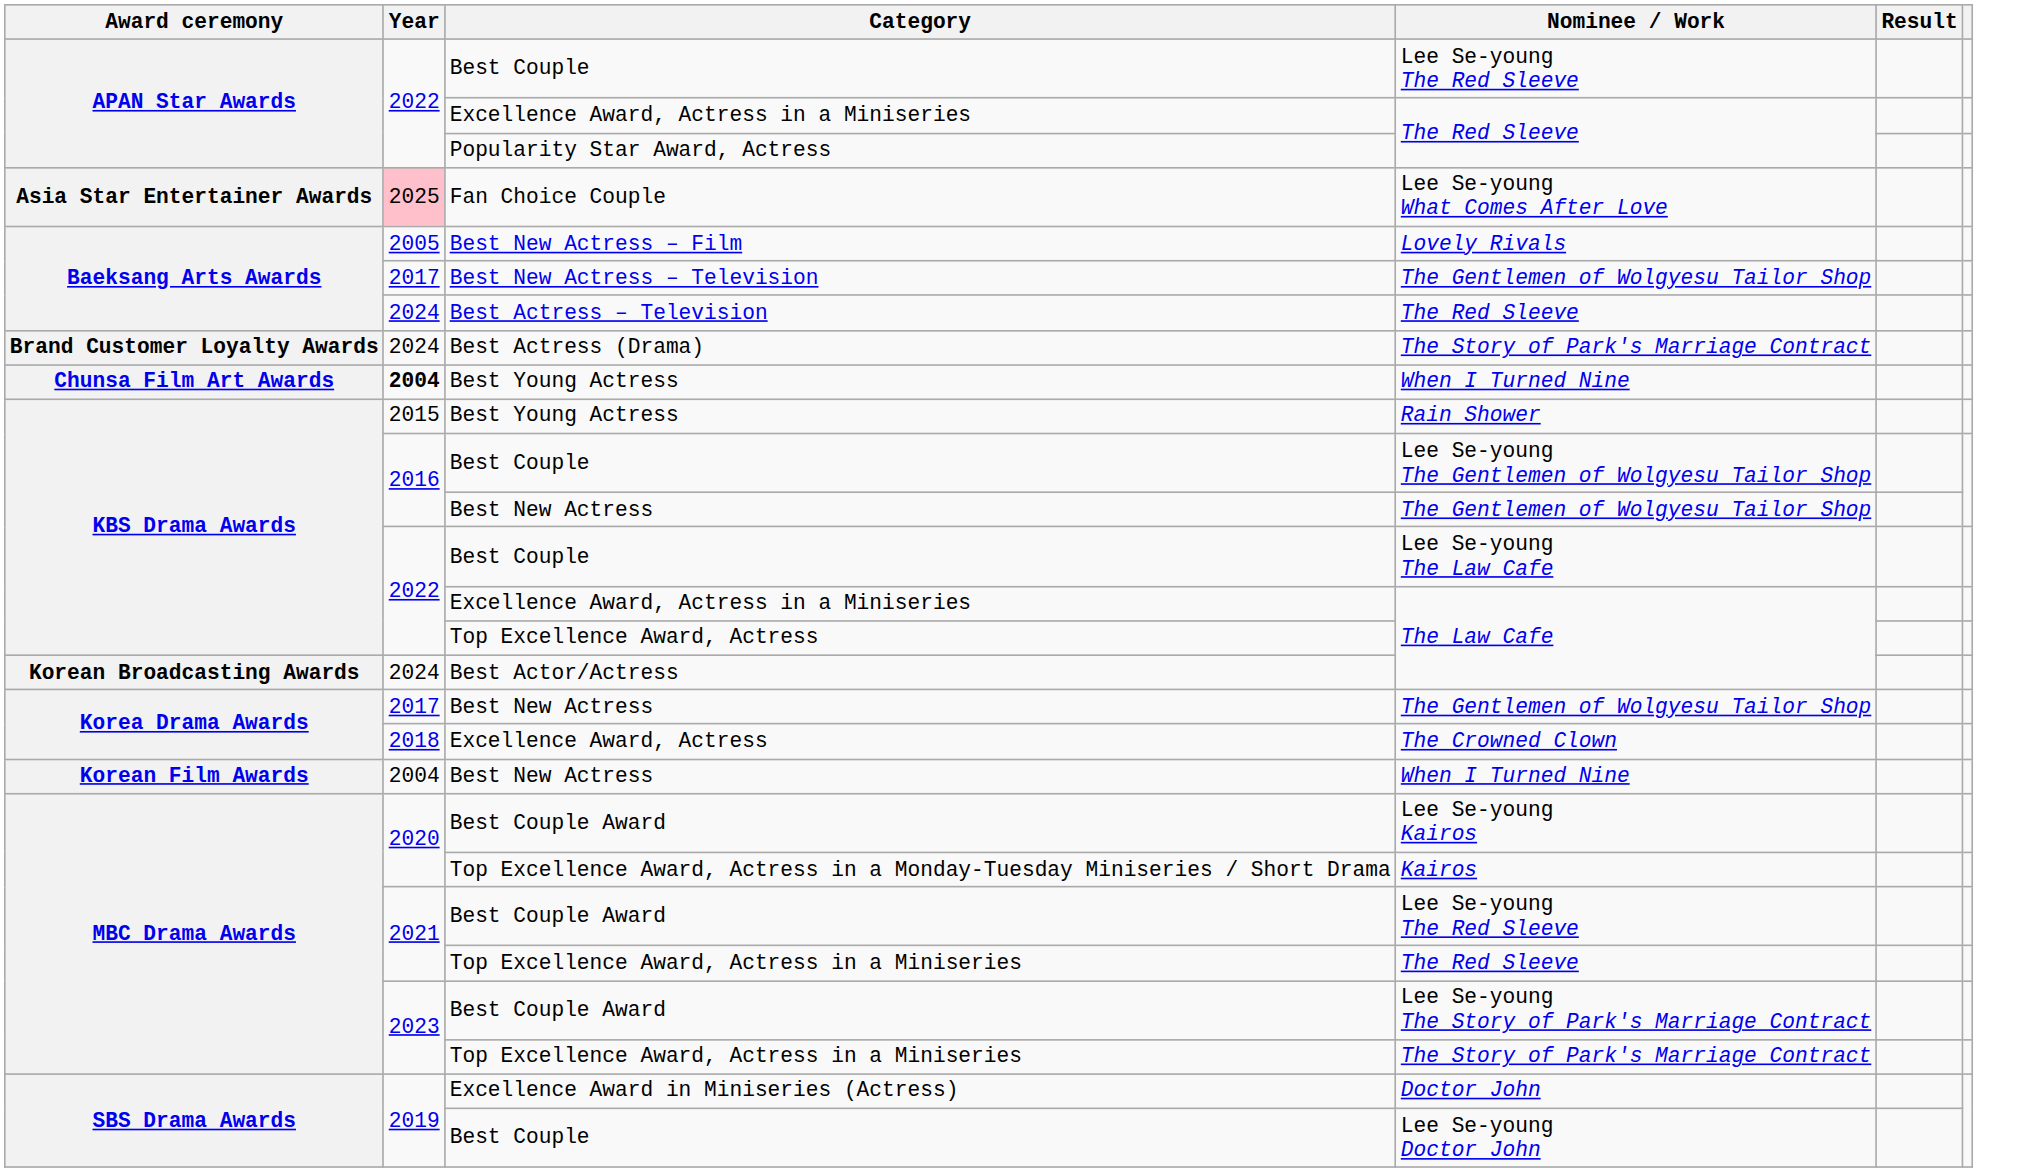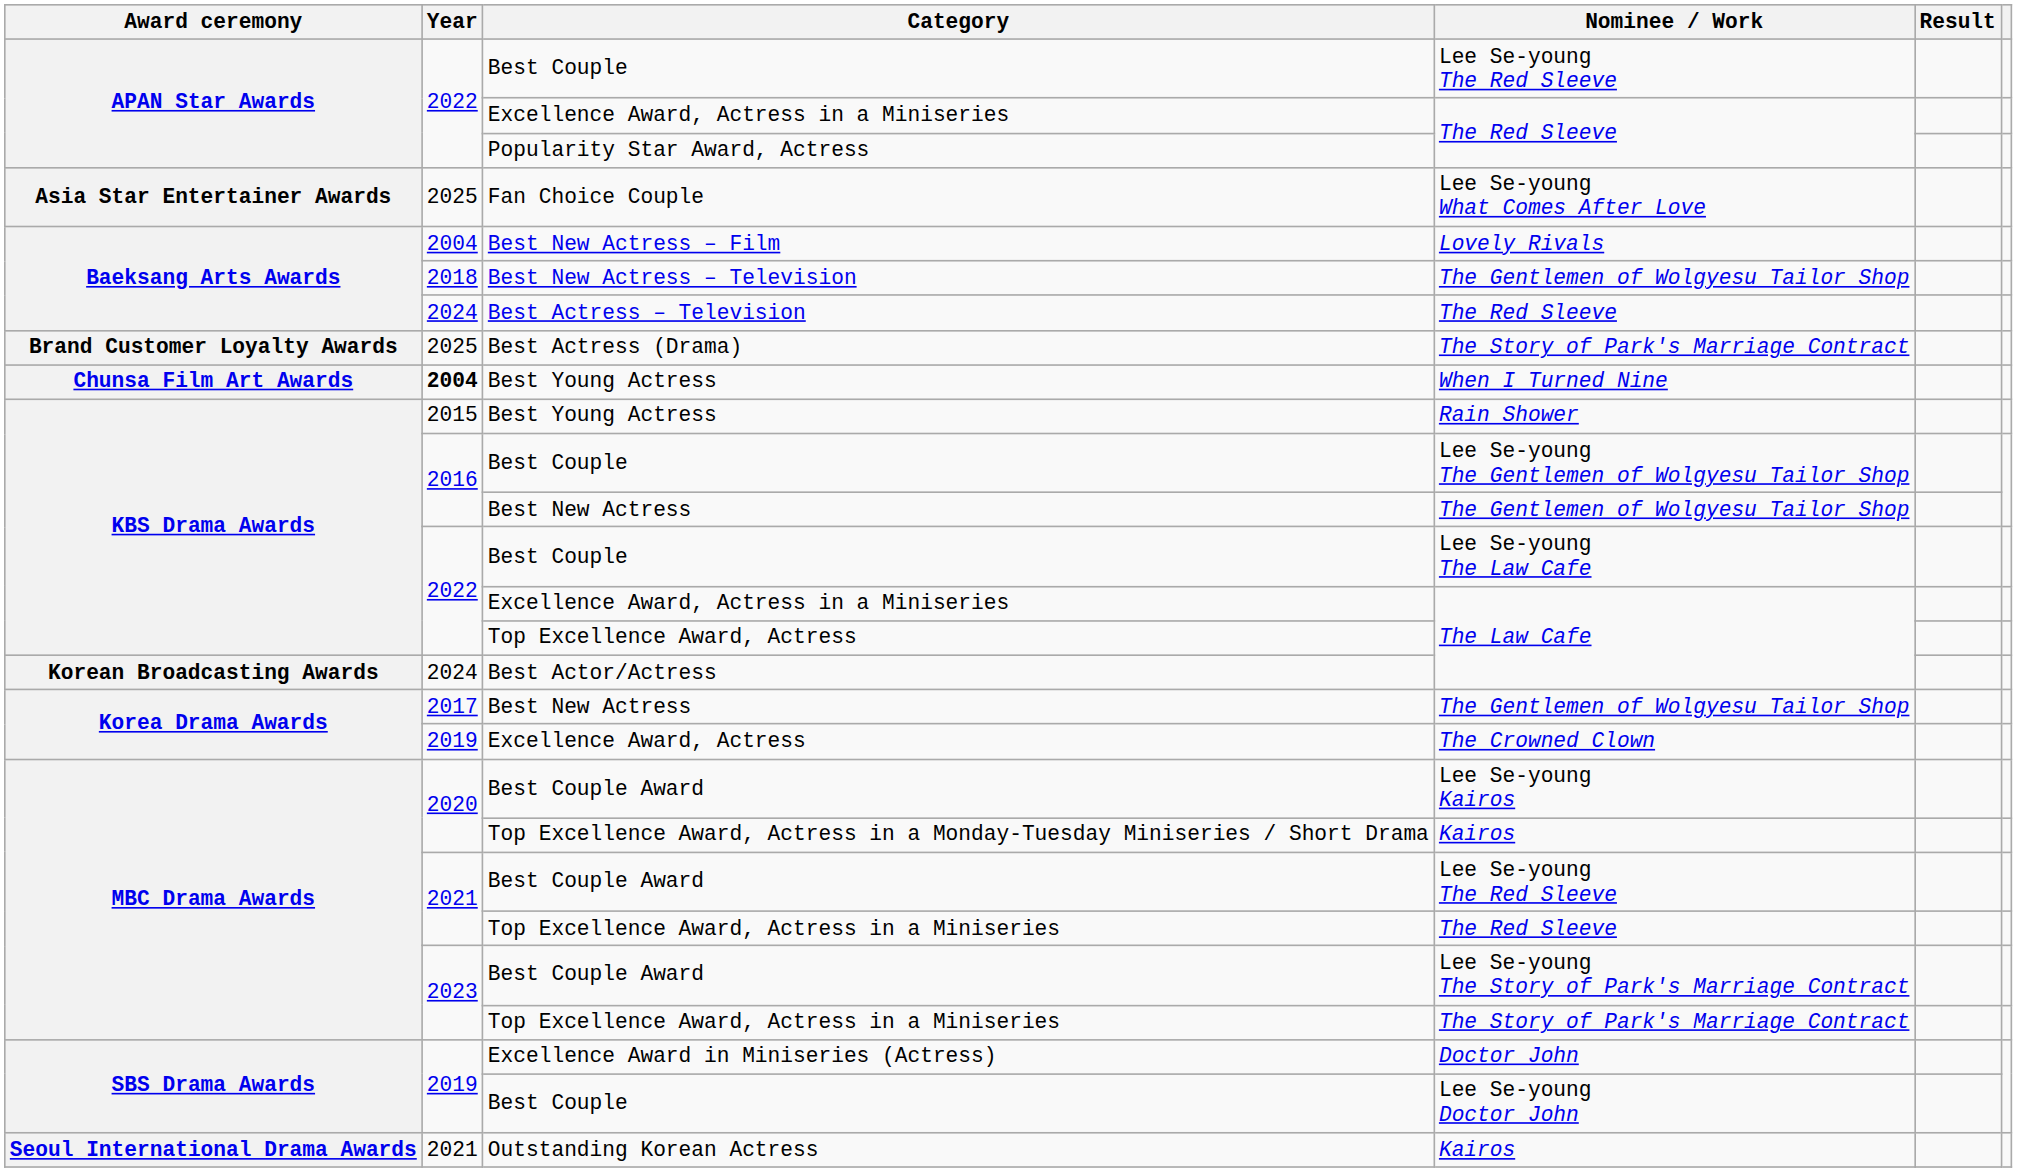 <table class="wikitable plainrowheaders sortable">
 <tr>
 <th scope="col">Award ceremony</th>
 <th scope="col">Year</th>
 <th scope="col">Category </th>
 <th scope="col">Nominee / Work</th>
 <th scope="col">Result</th>
 <th scope="col" class="unsortable"></th>
 </tr>
 <tr>
 <th scope="row" rowspan="3"><a href='#'>APAN Star Awards</a></th>
 <td rowspan="3" style="text-align:center"><a href='#'>2022</a></td>
 <td>Best Couple</td>
 <td>Lee Se-young <br><em><a href='#'>The Red Sleeve</a></em></td>
 <td></td>
 <td style="text-align:center"></td>
 </tr>
 <tr>
 <td>Excellence Award, Actress in a Miniseries</td>
 <td rowspan="2"><em><a href='#'>The Red Sleeve</a></em></td>
 <td></td>
 <td style="text-align:center"></td>
 </tr>
 <tr>
 <td>Popularity Star Award, Actress</td>
 <td></td>
 <td style="text-align:center"></td>
 </tr>
 <tr>
 <th scope ="row">Asia Star Entertainer Awards</th>
-<td style="background: pink; text-align:center">2025</td>
+<td style="text-align:center">2025</td>
 <td>Fan Choice Couple</td>
 <td>Lee Se-young <br><em><a href='#'>What Comes After Love</a></em></td>
 <td></td>
 <td style="text-align:center"></td>
 </tr>
 <tr>
 <th scope="row" rowspan="3"><a href='#'>Baeksang Arts Awards</a></th>
-<td style="text-align:center"><a href='#'>2005</a></td>
+<td style="text-align:center"><a href='#'>2004</a></td>
 <td><a href='#'>Best New Actress – Film</a></td>
 <td><em><a href='#'>Lovely Rivals</a></em></td>
 <td></td>
 <td style="text-align:center"></td>
 </tr>
 <tr>
-<td style="text-align:center"><a href='#'>2017</a></td>
+<td style="text-align:center"><a href='#'>2018</a></td>
 <td><a href='#'>Best New Actress – Television</a></td>
 <td><em><a href='#'>The Gentlemen of Wolgyesu Tailor Shop</a></em></td>
 <td></td>
 <td style="text-align:center"></td>
 </tr>
 <tr>
 <td style="text-align:center"><a href='#'>2024</a></td>
 <td><a href='#'>Best Actress – Television</a></td>
 <td><em><a href='#'>The Red Sleeve</a></em></td>
 <td></td>
 <td style="text-align:center"></td>
 </tr>
 <tr>
 <th scope="row">Brand Customer Loyalty Awards</th>
-<td style="text-align:center">2024</td>
+<td style="text-align:center">2025</td>
 <td>Best Actress (Drama)</td>
 <td><em><a href='#'>The Story of Park's Marriage Contract</a></em></td>
 <td></td>
 <td style="text-align:center"></td>
 </tr>
 <tr>
 <th scope="row"><a href='#'>Chunsa Film Art Awards</a></th>
 <td style="text-align:center"><strong>2004</strong></td>
 <td>Best Young Actress</td>
 <td><em><a href='#'>When I Turned Nine</a></em></td>
 <td></td>
 <td style="text-align:center"></td>
 </tr>
 <tr>
 <th scope="row" rowspan="6"><a href='#'>KBS Drama Awards</a></th>
 <td style="text-align:center">2015</td>
 <td>Best Young Actress</td>
 <td><em><a href='#'>Rain Shower</a></em></td>
 <td></td>
 <td style="text-align:center"></td>
 </tr>
 <tr>
 <td rowspan="2" style="text-align:center"><a href='#'>2016</a></td>
 <td>Best Couple</td>
 <td>Lee Se-young <br><em><a href='#'>The Gentlemen of Wolgyesu Tailor Shop</a></em></td>
 <td></td>
 <td rowspan="2" style="text-align:center"></td>
 </tr>
 <tr>
 <td>Best New Actress</td>
 <td><em><a href='#'>The Gentlemen of Wolgyesu Tailor Shop</a></em></td>
 <td></td>
 </tr>
 <tr>
 <td rowspan="3" style="text-align:center"><a href='#'>2022</a></td>
 <td>Best Couple</td>
 <td>Lee Se-young <br><em><a href='#'>The Law Cafe</a></em></td>
 <td></td>
 <td style="text-align:center"></td>
 </tr>
 <tr>
 <td>Excellence Award, Actress in a Miniseries</td>
 <td rowspan="3"><em><a href='#'>The Law Cafe</a></em></td>
 <td></td>
 <td style="text-align:center"></td>
 </tr>
 <tr>
 <td>Top Excellence Award, Actress</td>
 <td></td>
 <td style="text-align:center"></td>
 </tr>
 <tr>
 <th scope="row">Korean Broadcasting Awards</th>
 <td style="text-align:center">2024</td>
 <td>Best Actor/Actress</td>
 <td></td>
 <td style="text-align:center"></td>
 </tr>
 <tr>
 <th scope="row" rowspan="2"><a href='#'>Korea Drama Awards</a></th>
 <td style="text-align:center"><a href='#'>2017</a></td>
 <td>Best New Actress</td>
 <td><em><a href='#'>The Gentlemen of Wolgyesu Tailor Shop</a></em></td>
 <td></td>
 <td style="text-align:center"></td>
 </tr>
 <tr>
-<td style="text-align:center"><a href='#'>2018</a></td>
+<td style="text-align:center"><a href='#'>2019</a></td>
 <td>Excellence Award, Actress</td>
 <td><em><a href='#'>The Crowned Clown</a></em></td>
-<td></td>
-<td style="text-align:center"></td>
-</tr>
-<tr>
-<th scope="row"><a href='#'>Korean Film Awards</a></th>
-<td style="text-align:center">2004</td>
-<td>Best New Actress</td>
-<td><em><a href='#'>When I Turned Nine</a></em></td>
 <td></td>
 <td style="text-align:center"></td>
 </tr>
 <tr>
 <th scope="row" rowspan="6"><a href='#'>MBC Drama Awards</a></th>
 <td rowspan="2" style="text-align:center"><a href='#'>2020</a></td>
 <td>Best Couple Award</td>
 <td>Lee Se-young <br><em><a href='#'>Kairos</a></em></td>
 <td></td>
 <td style="text-align:center"></td>
 </tr>
 <tr>
 <td>Top Excellence Award, Actress in a Monday-Tuesday Miniseries / Short Drama</td>
 <td><em><a href='#'>Kairos</a></em></td>
 <td></td>
 <td style="text-align:center"></td>
 </tr>
 <tr>
 <td rowspan="2" style="text-align:center"><a href='#'>2021</a></td>
 <td>Best Couple Award</td>
 <td>Lee Se-young <br><em><a href='#'>The Red Sleeve</a></em></td>
 <td></td>
 <td style="text-align:center"></td>
 </tr>
 <tr>
 <td>Top Excellence Award, Actress in a Miniseries</td>
 <td><em><a href='#'>The Red Sleeve</a></em></td>
 <td></td>
 <td style="text-align:center"></td>
 </tr>
 <tr>
 <td rowspan="2" style="text-align:center"><a href='#'>2023</a></td>
 <td>Best Couple Award</td>
 <td>Lee Se-young <br><em><a href='#'>The Story of Park's Marriage Contract</a></em></td>
 <td></td>
 <td style="text-align:center"></td>
 </tr>
 <tr>
 <td>Top Excellence Award, Actress in a Miniseries</td>
 <td><em><a href='#'>The Story of Park's Marriage Contract</a></em></td>
 <td></td>
 <td style="text-align:center"></td>
 </tr>
 <tr>
 <th scope="row" rowspan="2"><a href='#'>SBS Drama Awards</a></th>
 <td rowspan="2" style="text-align:center"><a href='#'>2019</a></td>
 <td>Excellence Award in Miniseries (Actress)</td>
 <td><em><a href='#'>Doctor John</a></em></td>
 <td></td>
 <td rowspan="2" style="text-align:center"></td>
 </tr>
 <tr>
 <td>Best Couple</td>
 <td>Lee Se-young <br><em><a href='#'>Doctor John</a></em></td>
 <td></td>
 </tr>
+<tr>
+<th scope="row"><a href='#'>Seoul International Drama Awards</a></th>
+<td style="text-align:center">2021</td>
+<td>Outstanding Korean Actress</td>
+<td><em><a href='#'>Kairos</a></em></td>
+<td></td>
+<td style="text-align:center"></td>
+</tr>
 </table>
